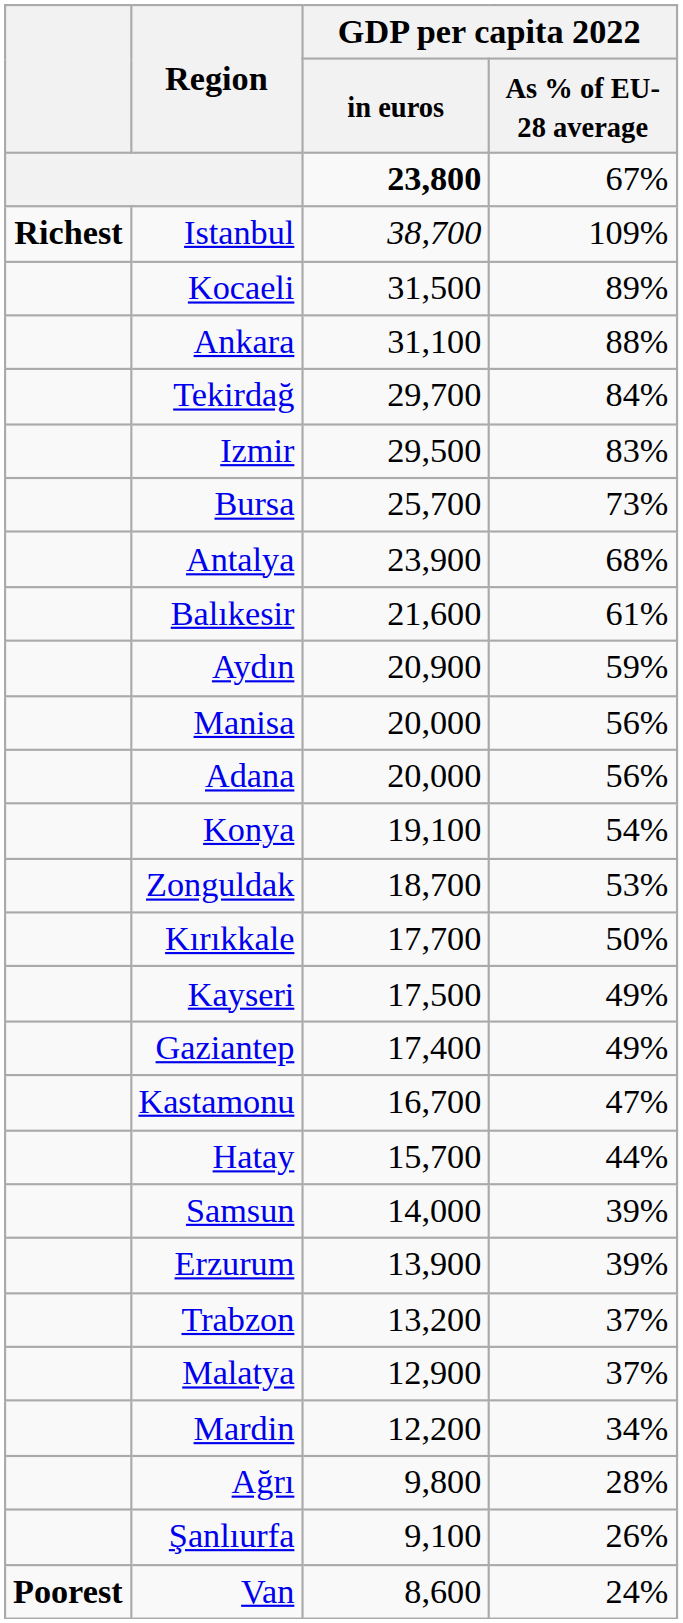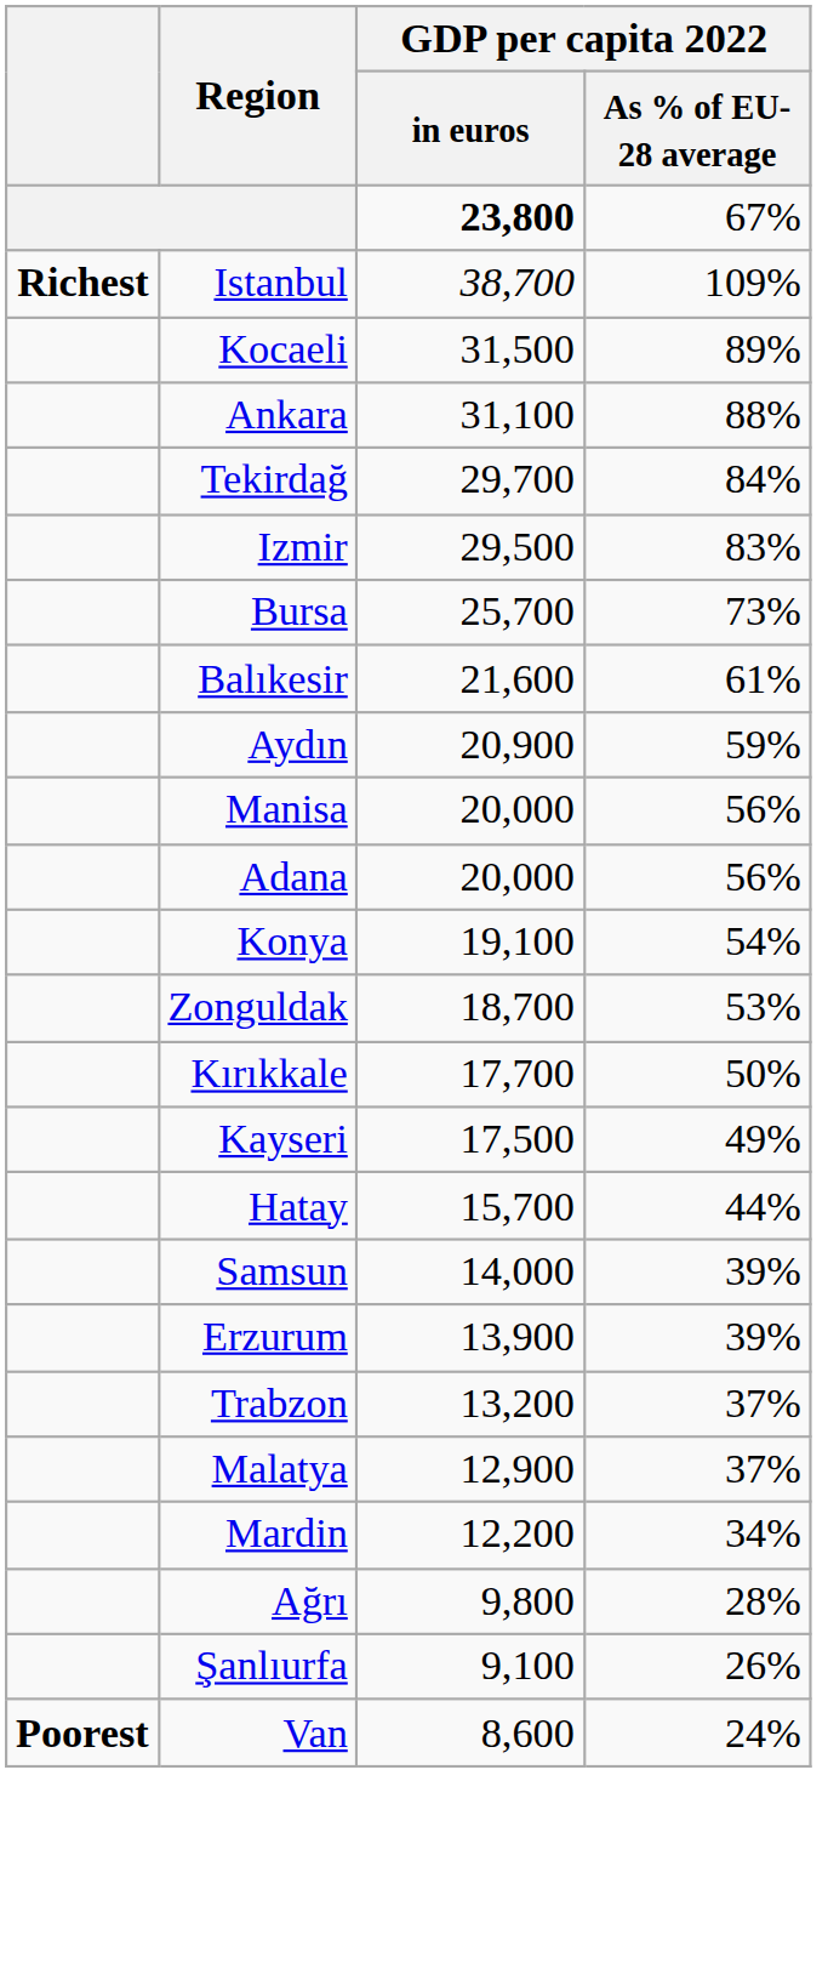 <table class="wikitable">
 <tr>
 <th rowspan=2></th>
 <th rowspan=2>Region</th>
 <th colspan=2>GDP per capita 2022</th>
 </tr>
 <tr style="background:#efefef;">
 <th style="width:5em;"><small>in euros</small></th>
 <th style="width:5em;"><small>As % of EU-28 average</small></th>
 </tr>
 <tr style="text-align:right;">
 <th style="text-align:left;" colspan="2"></th>
 <td><strong>23,800</strong></td>
 <td>67%</td>
 </tr>
 <tr style="text-align:right;">
 <td><strong>Richest</strong></td>
 <td><a href='#'>Istanbul</a></td>
 <td><em>38,700</em></td>
 <td>109%<em></td>
 </tr>
 <tr style="text-align:right;">
 <td></td>
 <td><a href='#'>Kocaeli</a></td>
 <td></em>31,500<em></td>
 <td></em>89%<em></td>
 </tr>
 <tr style="text-align:right;">
 <td></td>
 <td><a href='#'>Ankara</a></td>
 <td></em>31,100<em></td>
 <td></em>88%<em></td>
 </tr>
 <tr style="text-align:right;">
 <td></td>
 <td><a href='#'>Tekirdağ</a></td>
 <td></em>29,700<em></td>
 <td></em>84%<em></td>
 </tr>
 <tr style="text-align:right;">
 <td></td>
 <td><a href='#'>Izmir</a></td>
 <td></em>29,500<em></td>
 <td></em>83%<em></td>
 </tr>
 <tr style="text-align:right;">
 <td></td>
 <td><a href='#'>Bursa</a></td>
 <td></em>25,700<em></td>
 <td></em>73%<em></td>
 </tr>
 <tr style="text-align:right;">
 <td></td>
-<td><a href='#'>Antalya</a></td>
-<td></em>23,900<em></td>
-<td></em>68%<em></td>
-</tr>
-<tr style="text-align:right;">
-<td></td>
 <td><a href='#'>Balıkesir</a></td>
 <td></em>21,600<em></td>
 <td></em>61%<em></td>
 </tr>
 <tr style="text-align:right;">
 <td></td>
 <td><a href='#'>Aydın</a></td>
 <td></em>20,900<em></td>
 <td></em>59%<em></td>
 </tr>
 <tr style="text-align:right;">
 <td></td>
 <td><a href='#'>Manisa</a></td>
 <td></em>20,000<em></td>
 <td></em>56%<em></td>
 </tr>
 <tr style="text-align:right;">
 <td></td>
 <td><a href='#'>Adana</a></td>
 <td></em>20,000<em></td>
 <td></em>56%<em></td>
 </tr>
 <tr style="text-align:right;">
 <td></td>
 <td><a href='#'>Konya</a></td>
 <td></em>19,100<em></td>
 <td></em>54%<em></td>
 </tr>
 <tr style="text-align:right;">
 <td></td>
 <td><a href='#'>Zonguldak</a></td>
 <td></em>18,700<em></td>
 <td></em>53%<em></td>
 </tr>
 <tr style="text-align:right;">
 <td></td>
 <td><a href='#'>Kırıkkale</a></td>
 <td></em>17,700<em></td>
 <td></em>50%<em></td>
 </tr>
 <tr style="text-align:right;">
 <td></td>
 <td><a href='#'>Kayseri</a></td>
 <td></em>17,500<em></td>
 <td></em>49%<em></td>
-</tr>
-<tr style="text-align:right;">
-<td></td>
-<td><a href='#'>Gaziantep</a></td>
-<td></em>17,400<em></td>
-<td></em>49%<em></td>
-</tr>
-<tr style="text-align:right;">
-<td></td>
-<td><a href='#'>Kastamonu</a></td>
-<td></em>16,700<em></td>
-<td></em>47%<em></td>
 </tr>
 <tr style="text-align:right;">
 <td></td>
 <td><a href='#'>Hatay</a></td>
 <td></em>15,700<em></td>
 <td></em>44%<em></td>
 </tr>
 <tr style="text-align:right;">
 <td></td>
 <td><a href='#'>Samsun</a></td>
 <td></em>14,000<em></td>
 <td></em>39%<em></td>
 </tr>
 <tr style="text-align:right;">
 <td></td>
 <td><a href='#'>Erzurum</a></td>
 <td></em>13,900<em></td>
 <td></em>39%<em></td>
 </tr>
 <tr style="text-align:right;">
 <td></td>
 <td><a href='#'>Trabzon</a></td>
 <td></em>13,200<em></td>
 <td></em>37%<em></td>
 </tr>
 <tr style="text-align:right;">
 <td></td>
 <td><a href='#'>Malatya</a></td>
 <td></em>12,900<em></td>
 <td></em>37%<em></td>
 </tr>
 <tr style="text-align:right;">
 <td></td>
 <td><a href='#'>Mardin</a></td>
 <td></em>12,200<em></td>
 <td></em>34%<em></td>
 </tr>
 <tr style="text-align:right;">
 <td></td>
 <td><a href='#'>Ağrı</a></td>
 <td></em>9,800<em></td>
 <td></em>28%<em></td>
 </tr>
 <tr style="text-align:right;">
 <td></td>
 <td><a href='#'>Şanlıurfa</a></td>
 <td></em>9,100<em></td>
 <td></em>26%<em></td>
 </tr>
 <tr style="text-align:right;">
 <td><strong>Poorest</strong></td>
 <td><a href='#'>Van</a></td>
 <td></em>8,600<em></td>
 <td></em>24%<em></td>
 </tr>
 </table>
